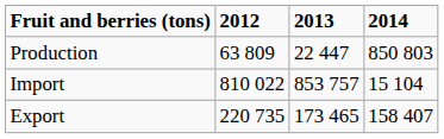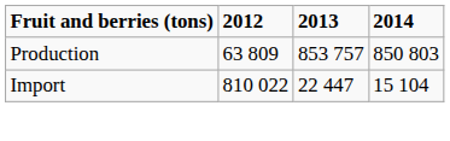 <table class="wikitable">
 <tr>
 <td><strong>Fruit  and berries (tons)</strong></td>
 <td><strong>2012</strong></td>
 <td><strong>2013</strong></td>
 <td><strong>2014</strong></td>
 </tr>
 <tr>
 <td>Production</td>
 <td>63 809</td>
-<td>22 447</td>
+<td>853 757</td>
 <td>850 803</td>
 </tr>
 <tr>
 <td>Import</td>
 <td>810 022</td>
-<td>853 757</td>
+<td>22 447</td>
 <td>15 104</td>
 </tr>
-<tr>
-<td>Export</td>
-<td>220 735</td>
-<td>173 465</td>
-<td>158 407</td>
-</tr>
 </table>
